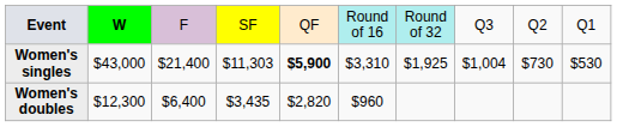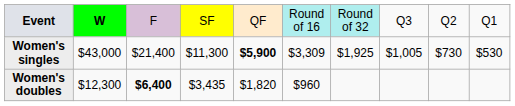 <table class=wikitable style=font-size:90%;text-align:center>
 <tr>
 <td width=130 bgcolor=dfe2e9><strong>Event</strong></td>
 <td width=80 bgcolor=lime><strong>W</strong></td>
 <td width=85 bgcolor=thistle>F</td>
 <td width=85 bgcolor=ffff00>SF</td>
 <td width=85 bgcolor=ffebcd>QF</td>
 <td width=85 bgcolor=afeeee>Round of 16</td>
 <td width=85 bgcolor=afeeee>Round of 32</td>
 <td width=85>Q3</td>
 <td width=85>Q2</td>
 <td width=85>Q1</td>
 </tr>
 <tr>
 <th style=background:#ededed>Women's singles</th>
 <td>$43,000</td>
 <td>$21,400</td>
-<td>$11,303</td>
+<td>$11,300</td>
 <td><strong>$5,900</strong></td>
-<td>$3,310</td>
+<td>$3,309</td>
 <td>$1,925</td>
-<td>$1,004</td>
+<td>$1,005</td>
 <td>$730</td>
 <td>$530</td>
 </tr>
 <tr>
 <th style=background:#ededed>Women's doubles</th>
 <td>$12,300</td>
-<td>$6,400</td>
+<td><strong>$6,400</strong></td>
 <td>$3,435</td>
-<td>$2,820</td>
+<td>$1,820</td>
 <td>$960</td>
 <td></td>
 <td></td>
 <td></td>
 <td></td>
 </tr>
 </table>
